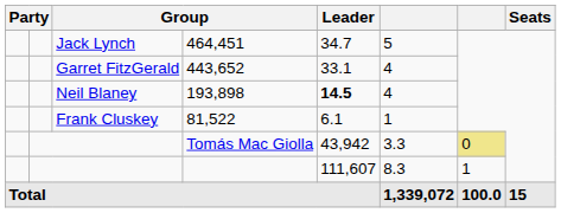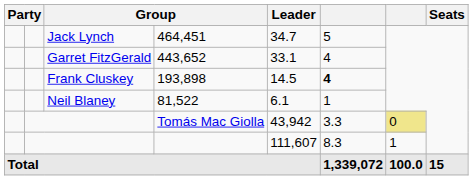 <table class="wikitable">
 <tr>
 <th colspan=2>Party</th>
 <th colspan=2>Group</th>
 <th>Leader</th>
 <th></th>
 <th></th>
 <th>Seats</th>
 </tr>
 <tr>
 <td></td>
 <td></td>
 <td><a href='#'>Jack Lynch</a></td>
 <td>464,451</td>
 <td>34.7</td>
 <td>5</td>
 </tr>
 <tr>
 <td></td>
 <td></td>
 <td><a href='#'>Garret FitzGerald</a></td>
 <td>443,652</td>
 <td>33.1</td>
 <td>4</td>
 </tr>
 <tr>
 <td></td>
 <td></td>
-<td><a href='#'>Neil Blaney</a></td>
+<td><a href='#'>Frank Cluskey</a></td>
 <td>193,898</td>
-<td><strong>14.5</strong></td>
-<td>4</td>
+<td>14.5</td>
+<td><strong>4</strong></td>
 </tr>
 <tr>
 <td></td>
 <td></td>
-<td><a href='#'>Frank Cluskey</a></td>
+<td><a href='#'>Neil Blaney</a></td>
 <td>81,522</td>
 <td>6.1</td>
 <td>1</td>
 </tr>
 <tr>
 <td></td>
 <td colspan=2></td>
 <td><a href='#'>Tomás Mac Giolla</a></td>
 <td>43,942</td>
 <td>3.3</td>
 <td style="background: khaki;">0</td>
 </tr>
 <tr>
 <td></td>
 <td colspan=2></td>
 <td></td>
 <td>111,607</td>
 <td>8.3</td>
 <td>1</td>
 </tr>
 <tr style="font-weight:bold; background:rgb(232,232,232);">
 <td colspan=5>Total</td>
 <td>1,339,072</td>
 <td>100.0</td>
 <td>15</td>
 </tr>
 </table>
